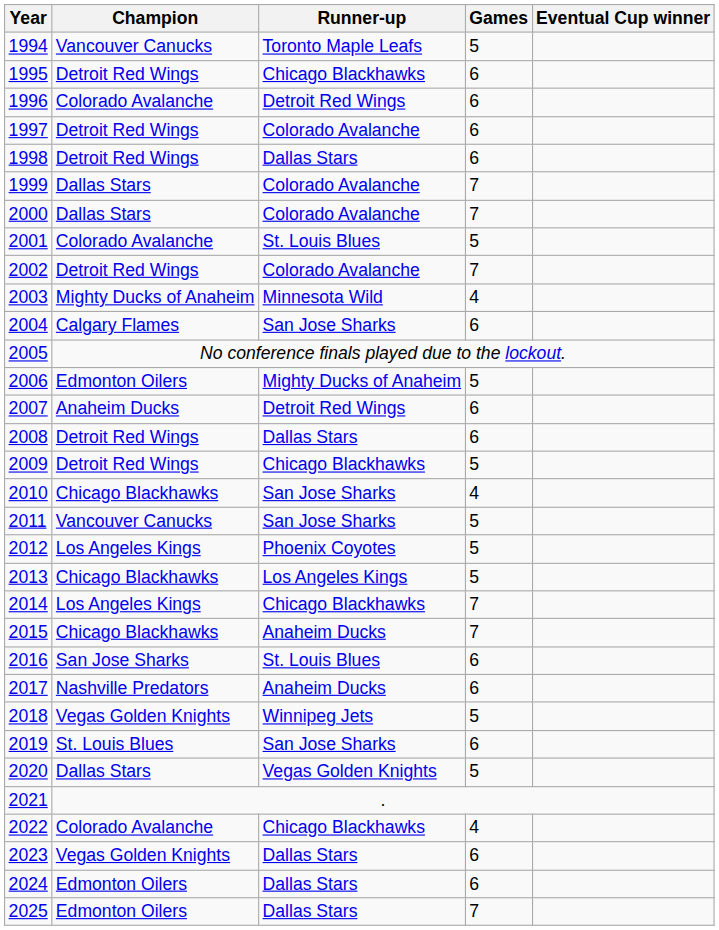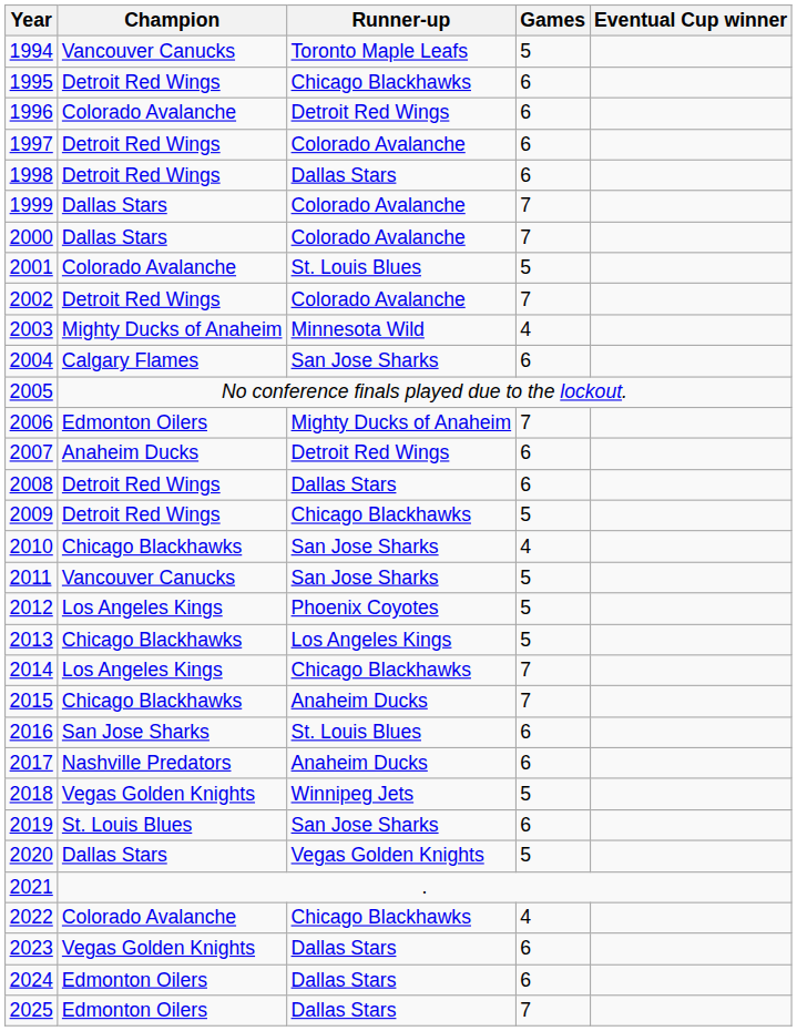 <table class="wikitable">
 <tr>
 <th>Year</th>
 <th>Champion</th>
 <th>Runner-up</th>
 <th>Games</th>
 <th>Eventual Cup winner</th>
 </tr>
 <tr>
 <td><a href='#'>1994</a></td>
 <td><a href='#'>Vancouver Canucks</a></td>
 <td><a href='#'>Toronto Maple Leafs</a></td>
 <td>5</td>
 <td></td>
 </tr>
 <tr>
 <td><a href='#'>1995</a></td>
 <td><a href='#'>Detroit Red Wings</a></td>
 <td><a href='#'>Chicago Blackhawks</a></td>
 <td>6</td>
 <td></td>
 </tr>
 <tr>
 <td><a href='#'>1996</a></td>
 <td><a href='#'>Colorado Avalanche</a></td>
 <td><a href='#'>Detroit Red Wings</a></td>
 <td>6</td>
 <td></td>
 </tr>
 <tr>
 <td><a href='#'>1997</a></td>
 <td><a href='#'>Detroit Red Wings</a></td>
 <td><a href='#'>Colorado Avalanche</a></td>
 <td>6</td>
 <td></td>
 </tr>
 <tr>
 <td><a href='#'>1998</a></td>
 <td><a href='#'>Detroit Red Wings</a></td>
 <td><a href='#'>Dallas Stars</a></td>
 <td>6</td>
 <td></td>
 </tr>
 <tr>
 <td><a href='#'>1999</a></td>
 <td><a href='#'>Dallas Stars</a></td>
 <td><a href='#'>Colorado Avalanche</a></td>
 <td>7</td>
 <td></td>
 </tr>
 <tr>
 <td><a href='#'>2000</a></td>
 <td><a href='#'>Dallas Stars</a></td>
 <td><a href='#'>Colorado Avalanche</a></td>
 <td>7</td>
 <td></td>
 </tr>
 <tr>
 <td><a href='#'>2001</a></td>
 <td><a href='#'>Colorado Avalanche</a></td>
 <td><a href='#'>St. Louis Blues</a></td>
 <td>5</td>
 <td></td>
 </tr>
 <tr>
 <td><a href='#'>2002</a></td>
 <td><a href='#'>Detroit Red Wings</a></td>
 <td><a href='#'>Colorado Avalanche</a></td>
 <td>7</td>
 <td></td>
 </tr>
 <tr>
 <td><a href='#'>2003</a></td>
 <td><a href='#'>Mighty Ducks of Anaheim</a></td>
 <td><a href='#'>Minnesota Wild</a></td>
 <td>4</td>
 <td></td>
 </tr>
 <tr>
 <td><a href='#'>2004</a></td>
 <td><a href='#'>Calgary Flames</a></td>
 <td><a href='#'>San Jose Sharks</a></td>
 <td>6</td>
 <td></td>
 </tr>
 <tr>
 <td><a href='#'>2005</a></td>
 <td colspan="4" style="text-align:center;"><em>No conference finals played due to the <a href='#'>lockout</a>.</em></td>
 </tr>
 <tr>
 <td><a href='#'>2006</a></td>
 <td><a href='#'>Edmonton Oilers</a></td>
 <td><a href='#'>Mighty Ducks of Anaheim</a></td>
-<td>5</td>
+<td>7</td>
 <td></td>
 </tr>
 <tr>
 <td><a href='#'>2007</a></td>
 <td><a href='#'>Anaheim Ducks</a></td>
 <td><a href='#'>Detroit Red Wings</a></td>
 <td>6</td>
 <td></td>
 </tr>
 <tr>
 <td><a href='#'>2008</a></td>
 <td><a href='#'>Detroit Red Wings</a></td>
 <td><a href='#'>Dallas Stars</a></td>
 <td>6</td>
 <td></td>
 </tr>
 <tr>
 <td><a href='#'>2009</a></td>
 <td><a href='#'>Detroit Red Wings</a></td>
 <td><a href='#'>Chicago Blackhawks</a></td>
 <td>5</td>
 <td></td>
 </tr>
 <tr>
 <td><a href='#'>2010</a></td>
 <td><a href='#'>Chicago Blackhawks</a></td>
 <td><a href='#'>San Jose Sharks</a></td>
 <td>4</td>
 <td></td>
 </tr>
 <tr>
 <td><a href='#'>2011</a></td>
 <td><a href='#'>Vancouver Canucks</a></td>
 <td><a href='#'>San Jose Sharks</a></td>
 <td>5</td>
 <td></td>
 </tr>
 <tr>
 <td><a href='#'>2012</a></td>
 <td><a href='#'>Los Angeles Kings</a></td>
 <td><a href='#'>Phoenix Coyotes</a></td>
 <td>5</td>
 <td></td>
 </tr>
 <tr>
 <td><a href='#'>2013</a></td>
 <td><a href='#'>Chicago Blackhawks</a></td>
 <td><a href='#'>Los Angeles Kings</a></td>
 <td>5</td>
 <td></td>
 </tr>
 <tr>
 <td><a href='#'>2014</a></td>
 <td><a href='#'>Los Angeles Kings</a></td>
 <td><a href='#'>Chicago Blackhawks</a></td>
 <td>7</td>
 <td></td>
 </tr>
 <tr>
 <td><a href='#'>2015</a></td>
 <td><a href='#'>Chicago Blackhawks</a></td>
 <td><a href='#'>Anaheim Ducks</a></td>
 <td>7</td>
 <td></td>
 </tr>
 <tr>
 <td><a href='#'>2016</a></td>
 <td><a href='#'>San Jose Sharks</a></td>
 <td><a href='#'>St. Louis Blues</a></td>
 <td>6</td>
 <td></td>
 </tr>
 <tr>
 <td><a href='#'>2017</a></td>
 <td><a href='#'>Nashville Predators</a></td>
 <td><a href='#'>Anaheim Ducks</a></td>
 <td>6</td>
 <td></td>
 </tr>
 <tr>
 <td><a href='#'>2018</a></td>
 <td><a href='#'>Vegas Golden Knights</a></td>
 <td><a href='#'>Winnipeg Jets</a></td>
 <td>5</td>
 <td></td>
 </tr>
 <tr>
 <td><a href='#'>2019</a></td>
 <td><a href='#'>St. Louis Blues</a></td>
 <td><a href='#'>San Jose Sharks</a></td>
 <td>6</td>
 <td></td>
 </tr>
 <tr>
 <td><a href='#'>2020</a></td>
 <td><a href='#'>Dallas Stars</a></td>
 <td><a href='#'>Vegas Golden Knights</a></td>
 <td>5</td>
 <td></td>
 </tr>
 <tr>
 <td><a href='#'>2021</a></td>
 <td colspan="4" style="text-align:center;">.</td>
 </tr>
 <tr>
 <td><a href='#'>2022</a></td>
 <td><a href='#'>Colorado Avalanche</a></td>
 <td><a href='#'>Chicago Blackhawks</a></td>
 <td>4</td>
 <td></td>
 </tr>
 <tr>
 <td><a href='#'>2023</a></td>
 <td><a href='#'>Vegas Golden Knights</a></td>
 <td><a href='#'>Dallas Stars</a></td>
 <td>6</td>
 <td></td>
 </tr>
 <tr>
 <td><a href='#'>2024</a></td>
 <td><a href='#'>Edmonton Oilers</a></td>
 <td><a href='#'>Dallas Stars</a></td>
 <td>6</td>
 <td></td>
 </tr>
 <tr>
 <td><a href='#'>2025</a></td>
 <td><a href='#'>Edmonton Oilers</a></td>
 <td><a href='#'>Dallas Stars</a></td>
 <td>7</td>
 <td></td>
 </tr>
 </table>
